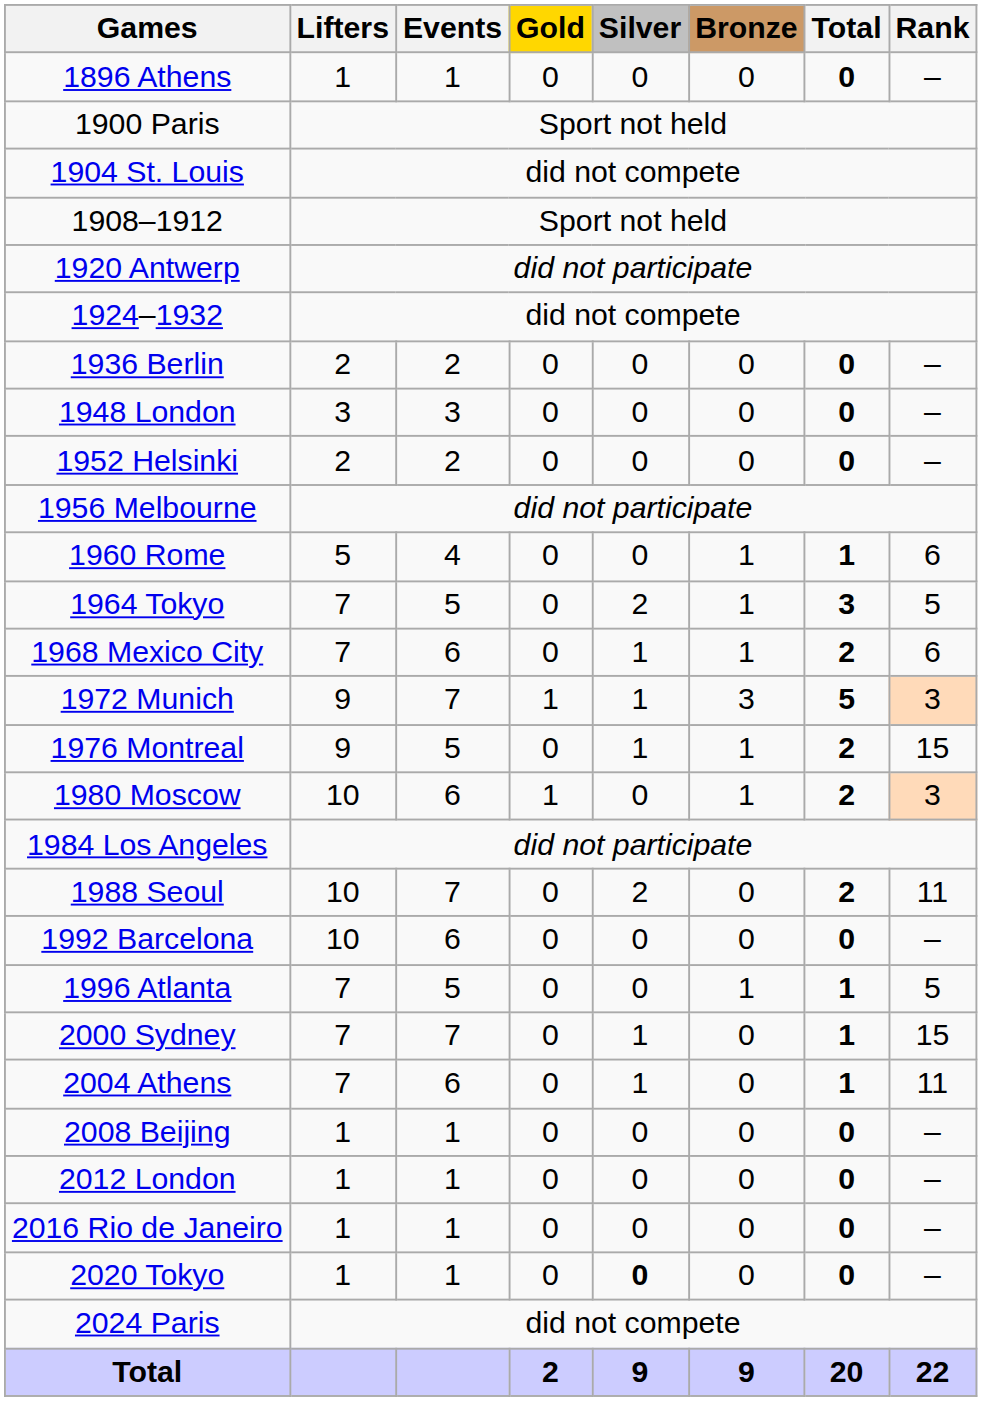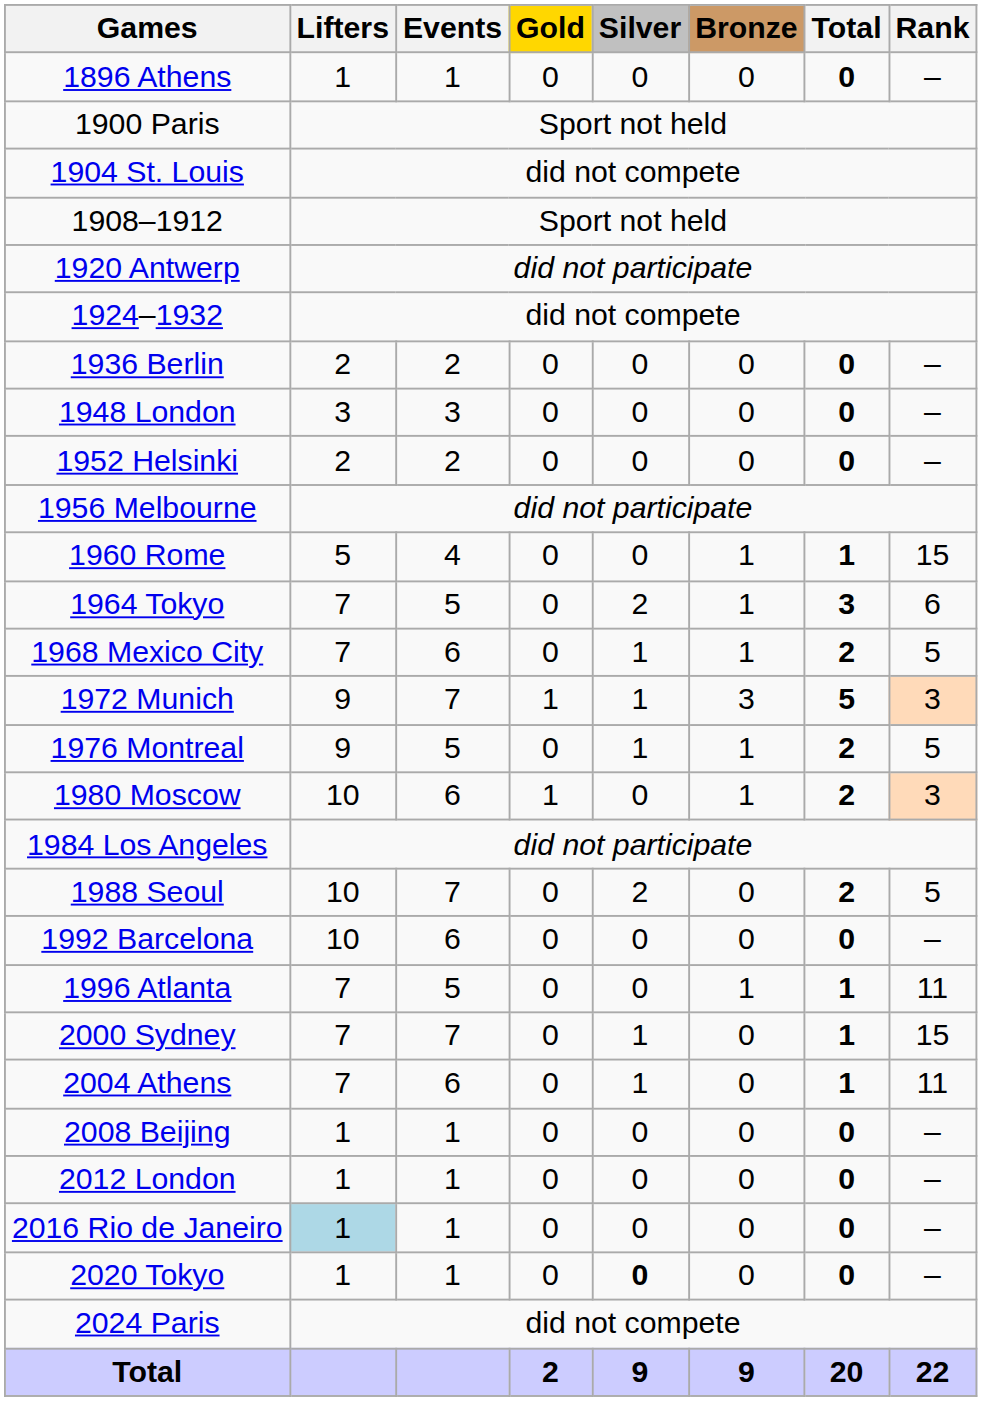 <table class="wikitable sortable collapsible collapsed">
 <tr>
 <th>Games</th>
 <th>Lifters</th>
 <th>Events</th>
 <th style="text-align:center; background-color:gold;">Gold</th>
 <th style="text-align:center; background-color:silver;">Silver</th>
 <th style="text-align:center; background-color:#c96;">Bronze</th>
 <th>Total</th>
 <th>Rank</th>
 </tr>
 <tr align=center>
 <td><a href='#'>1896 Athens</a></td>
 <td>1</td>
 <td>1</td>
 <td>0</td>
 <td>0</td>
 <td>0</td>
 <td><strong>0</strong></td>
 <td>–</td>
 </tr>
 <tr align=center>
 <td>1900 Paris</td>
 <td colspan=7>Sport not held</td>
 </tr>
 <tr align=center>
 <td><a href='#'>1904 St. Louis</a></td>
 <td colspan=7>did not compete</td>
 </tr>
 <tr align=center>
 <td>1908–1912</td>
 <td colspan=7>Sport not held</td>
 </tr>
 <tr align=center>
 <td><a href='#'>1920 Antwerp</a></td>
 <td colspan=7><em>did not participate</em></td>
 </tr>
 <tr align=center>
 <td><a href='#'>1924</a>–<a href='#'>1932</a></td>
 <td colspan=7>did not compete</td>
 </tr>
 <tr align=center>
 <td><a href='#'>1936 Berlin</a></td>
 <td>2</td>
 <td>2</td>
 <td>0</td>
 <td>0</td>
 <td>0</td>
 <td><strong>0</strong></td>
 <td>–</td>
 </tr>
 <tr align=center>
 <td><a href='#'>1948 London</a></td>
 <td>3</td>
 <td>3</td>
 <td>0</td>
 <td>0</td>
 <td>0</td>
 <td><strong>0</strong></td>
 <td>–</td>
 </tr>
 <tr align=center>
 <td><a href='#'>1952 Helsinki</a></td>
 <td>2</td>
 <td>2</td>
 <td>0</td>
 <td>0</td>
 <td>0</td>
 <td><strong>0</strong></td>
 <td>–</td>
 </tr>
 <tr align=center>
 <td><a href='#'>1956 Melbourne</a></td>
 <td colspan=7><em>did not participate</em></td>
 </tr>
 <tr align=center>
 <td><a href='#'>1960 Rome</a></td>
 <td>5</td>
 <td>4</td>
 <td>0</td>
 <td>0</td>
 <td>1</td>
 <td><strong>1</strong></td>
-<td>6</td>
+<td>15</td>
 </tr>
 <tr align=center>
 <td><a href='#'>1964 Tokyo</a></td>
 <td>7</td>
 <td>5</td>
 <td>0</td>
 <td>2</td>
 <td>1</td>
 <td><strong>3</strong></td>
-<td>5</td>
+<td>6</td>
 </tr>
 <tr align=center>
 <td><a href='#'>1968 Mexico City</a></td>
 <td>7</td>
 <td>6</td>
 <td>0</td>
 <td>1</td>
 <td>1</td>
 <td><strong>2</strong></td>
-<td>6</td>
+<td>5</td>
 </tr>
 <tr align=center>
 <td><a href='#'>1972 Munich</a></td>
 <td>9</td>
 <td>7</td>
 <td>1</td>
 <td>1</td>
 <td>3</td>
 <td><strong>5</strong></td>
 <td bgcolor=ffdab9>3</td>
 </tr>
 <tr align=center>
 <td><a href='#'>1976 Montreal</a></td>
 <td>9</td>
 <td>5</td>
 <td>0</td>
 <td>1</td>
 <td>1</td>
 <td><strong>2</strong></td>
-<td>15</td>
+<td>5</td>
 </tr>
 <tr align=center>
 <td><a href='#'>1980 Moscow</a></td>
 <td>10</td>
 <td>6</td>
 <td>1</td>
 <td>0</td>
 <td>1</td>
 <td><strong>2</strong></td>
 <td bgcolor=ffdab9>3</td>
 </tr>
 <tr align=center>
 <td><a href='#'>1984 Los Angeles</a></td>
 <td colspan=7><em>did not participate</em></td>
 </tr>
 <tr align=center>
 <td><a href='#'>1988 Seoul</a></td>
 <td>10</td>
 <td>7</td>
 <td>0</td>
 <td>2</td>
 <td>0</td>
 <td><strong>2</strong></td>
-<td>11</td>
+<td>5</td>
 </tr>
 <tr align=center>
 <td><a href='#'>1992 Barcelona</a></td>
 <td>10</td>
 <td>6</td>
 <td>0</td>
 <td>0</td>
 <td>0</td>
 <td><strong>0</strong></td>
 <td>–</td>
 </tr>
 <tr align=center>
 <td><a href='#'>1996 Atlanta</a></td>
 <td>7</td>
 <td>5</td>
 <td>0</td>
 <td>0</td>
 <td>1</td>
 <td><strong>1</strong></td>
-<td>5</td>
+<td>11</td>
 </tr>
 <tr align=center>
 <td><a href='#'>2000 Sydney</a></td>
 <td>7</td>
 <td>7</td>
 <td>0</td>
 <td>1</td>
 <td>0</td>
 <td><strong>1</strong></td>
 <td>15</td>
 </tr>
 <tr align=center>
 <td><a href='#'>2004 Athens</a></td>
 <td>7</td>
 <td>6</td>
 <td>0</td>
 <td>1</td>
 <td>0</td>
 <td><strong>1</strong></td>
 <td>11</td>
 </tr>
 <tr align=center>
 <td><a href='#'>2008 Beijing</a></td>
 <td>1</td>
 <td>1</td>
 <td>0</td>
 <td>0</td>
 <td>0</td>
 <td><strong>0</strong></td>
 <td>–</td>
 </tr>
 <tr align=center>
 <td><a href='#'>2012 London</a></td>
 <td>1</td>
 <td>1</td>
 <td>0</td>
 <td>0</td>
 <td>0</td>
 <td><strong>0</strong></td>
 <td>–</td>
 </tr>
 <tr align=center>
 <td><a href='#'>2016 Rio de Janeiro</a></td>
-<td>1</td>
+<td style="background: lightblue;">1</td>
 <td>1</td>
 <td>0</td>
 <td>0</td>
 <td>0</td>
 <td><strong>0</strong></td>
 <td>–</td>
 </tr>
 <tr align=center>
 <td><a href='#'>2020 Tokyo</a></td>
 <td>1</td>
 <td>1</td>
 <td>0</td>
 <td><strong>0</strong></td>
 <td>0</td>
 <td><strong>0</strong></td>
 <td>–</td>
 </tr>
 <tr align=center>
 <td><a href='#'>2024 Paris</a></td>
 <td colspan=7>did not compete</td>
 </tr>
 <tr style="text-align:center; background-color:#ccf;">
 <td><strong>Total</strong></td>
 <td></td>
 <td></td>
 <td><strong>2</strong></td>
 <td><strong>9</strong></td>
 <td><strong>9</strong></td>
 <td><strong>20</strong></td>
 <td><strong>22</strong></td>
 </tr>
 </table>
